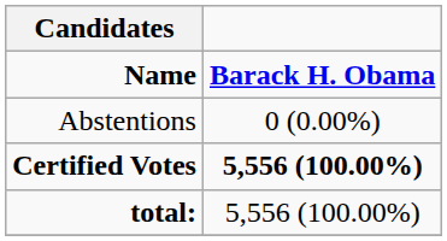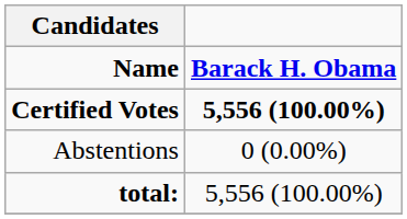 <table border='1px' class="wikitable" style="text-align:center;">
 <tr>
 <th colspan=1><strong>Candidates</strong></th>
 <td></td>
 </tr>
 <tr>
 <td align=right><strong>Name</strong></td>
 <td><strong><a href='#'>Barack H. Obama</a></strong></td>
 </tr>
 <tr>
+<td align=right><strong>Certified Votes</strong></td>
+<td><strong>5,556 (100.00%)</strong></td>
+</tr>
+<tr>
 <td align=right>Abstentions</td>
 <td>0 (0.00%)</td>
-</tr>
-<tr>
-<td align=right><strong>Certified Votes</strong></td>
-<td><strong>5,556 (100.00%)</strong></td>
 </tr>
 <tr>
 <td align=right><strong>total:</strong></td>
 <td>5,556 (100.00%)</td>
 </tr>
 <tr>
 </tr>
 </table>
